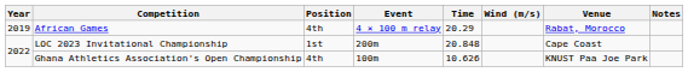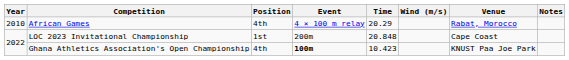 <table class="wikitable sortable">
 <tr>
 <th>Year</th>
 <th>Competition</th>
 <th>Position</th>
 <th>Event</th>
 <th>Time</th>
 <th>Wind (m/s)</th>
 <th>Venue</th>
 <th>Notes</th>
 </tr>
 <tr>
-<td>2019</td>
+<td>2010</td>
 <td><a href='#'>African Games</a></td>
 <td>4th</td>
 <td><a href='#'>4 × 100 m relay</a></td>
 <td>20.29</td>
 <td></td>
 <td><a href='#'>Rabat, Morocco</a></td>
 <td></td>
 </tr>
 <tr>
 <td rowspan="3">2022</td>
 <td>LOC 2023 Invitational Championship</td>
 <td>1st</td>
 <td>200m</td>
 <td>20.848</td>
 <td></td>
 <td>Cape Coast</td>
 <td></td>
 </tr>
 <tr>
 <td>Ghana Athletics Association's Open Championship</td>
 <td>4th</td>
-<td>100m</td>
-<td>10.626</td>
+<td><strong>100m</strong></td>
+<td>10.423</td>
 <td></td>
 <td>KNUST Paa Joe Park</td>
 <td></td>
 </tr>
 </table>
